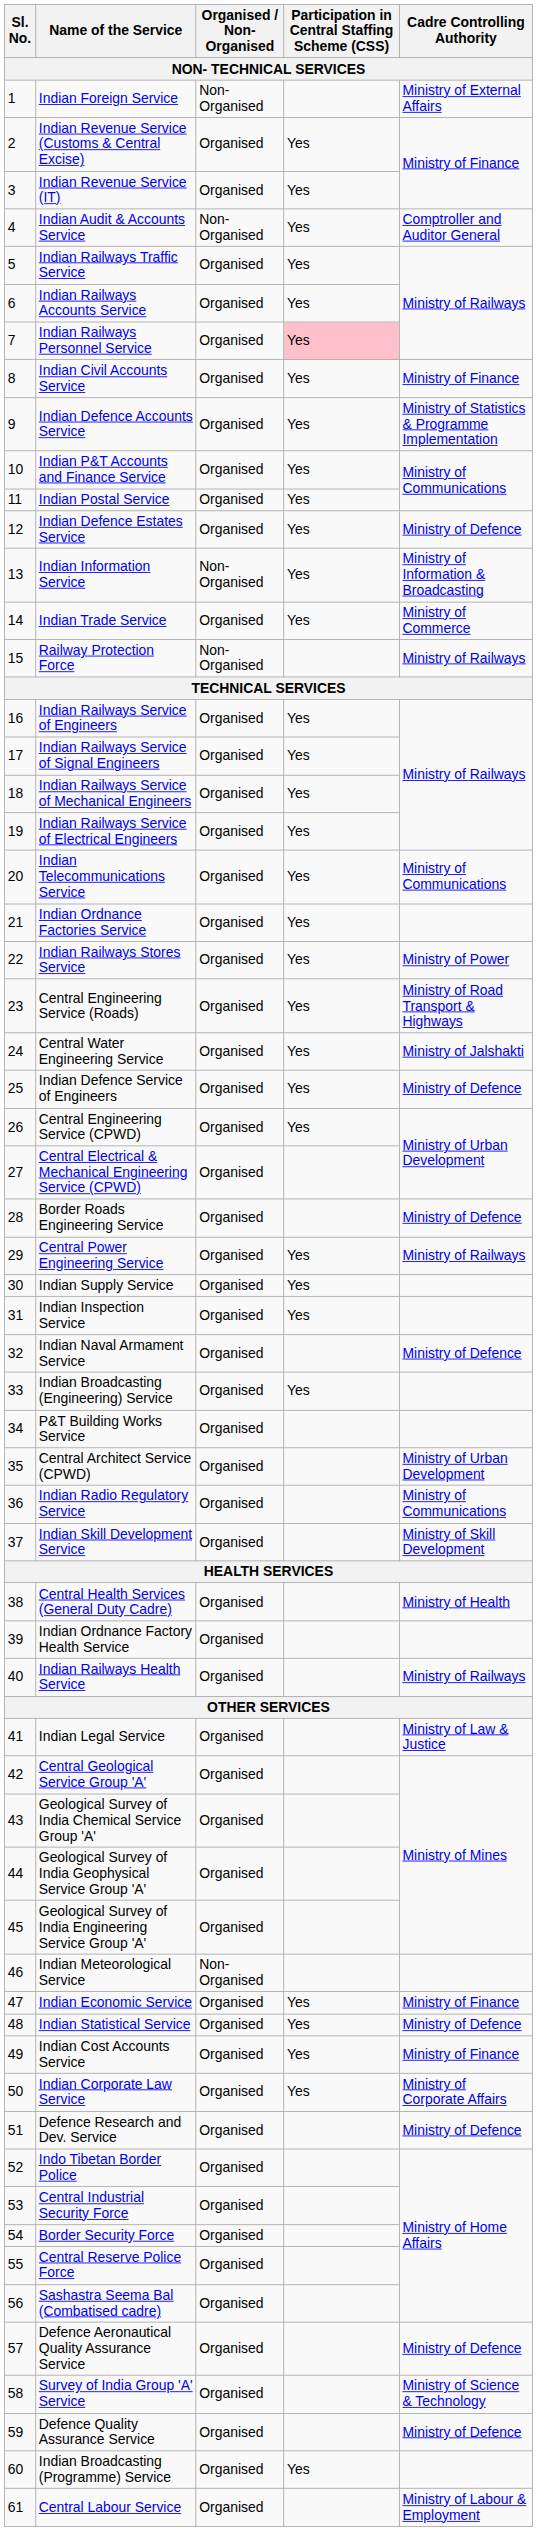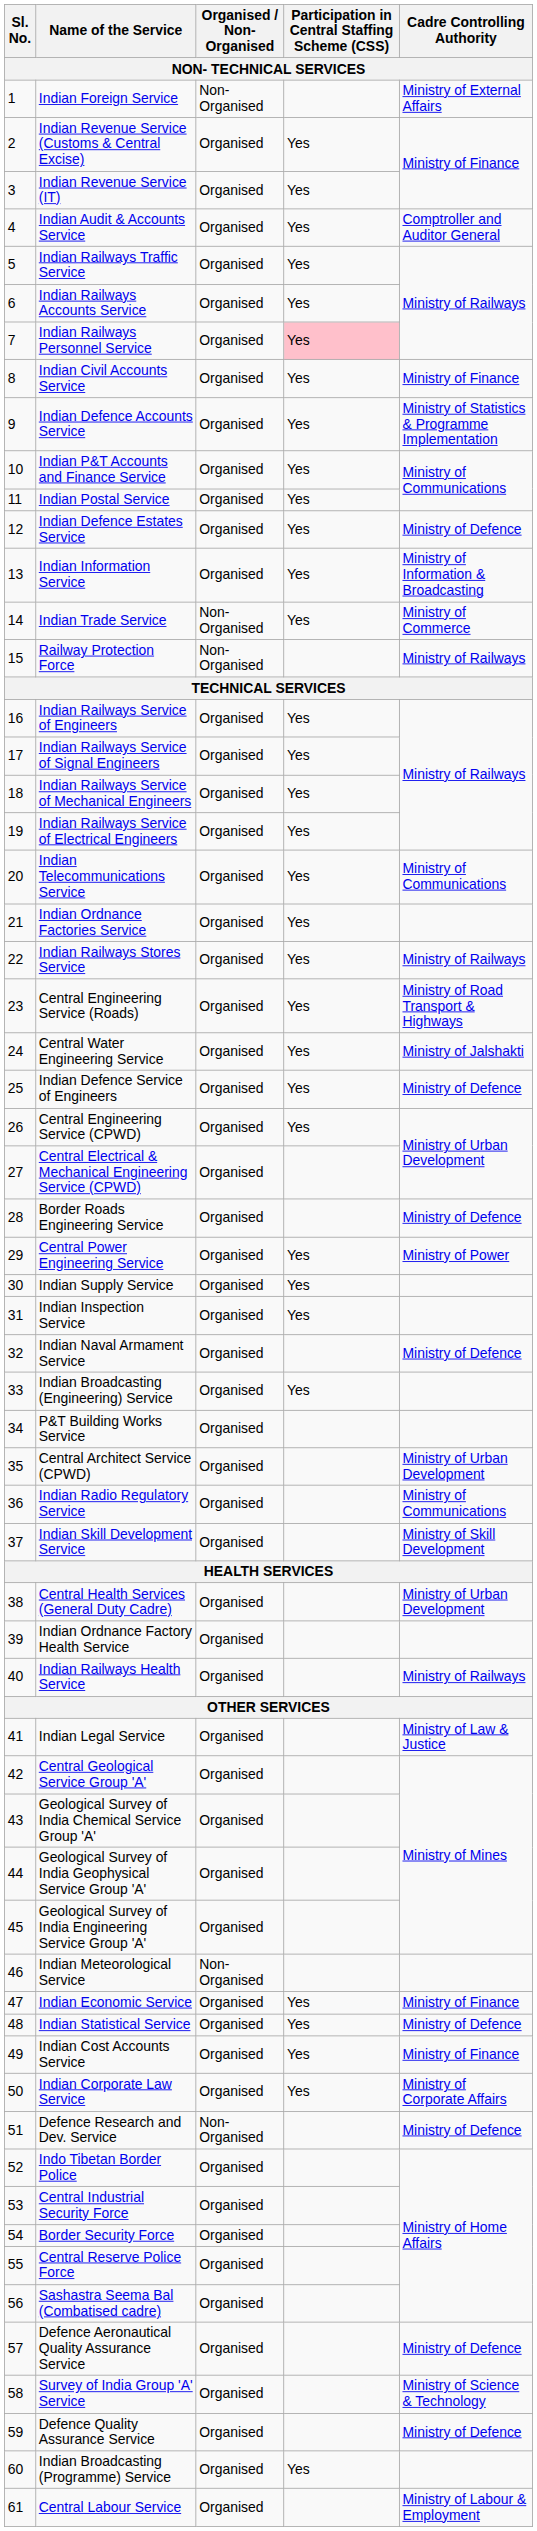 <table class="wikitable sortable">
 <tr>
 <th>Sl. No.</th>
 <th>Name of the Service</th>
 <th>Organised / Non-Organised</th>
 <th>Participation in Central Staffing Scheme (CSS)</th>
 <th>Cadre Controlling  Authority</th>
 </tr>
 <tr>
 <th colspan="5"><strong>NON- TECHNICAL SERVICES</strong></th>
 </tr>
 <tr>
 <td>1</td>
 <td><a href='#'>Indian Foreign Service</a></td>
 <td>Non-Organised</td>
 <td></td>
 <td><a href='#'>Ministry of External Affairs</a></td>
 </tr>
 <tr>
 <td>2</td>
 <td><a href='#'>Indian Revenue Service (Customs & Central Excise)</a></td>
 <td>Organised</td>
 <td>Yes</td>
 <td rowspan="2"><a href='#'>Ministry of Finance</a></td>
 </tr>
 <tr>
 <td>3</td>
 <td><a href='#'>Indian Revenue Service (IT)</a></td>
 <td>Organised</td>
 <td>Yes</td>
 </tr>
 <tr>
 <td>4</td>
 <td><a href='#'>Indian Audit & Accounts Service</a></td>
-<td>Non-Organised</td>
+<td>Organised</td>
 <td>Yes</td>
 <td><a href='#'>Comptroller and Auditor General</a></td>
 </tr>
 <tr>
 <td>5</td>
 <td><a href='#'>Indian Railways Traffic Service</a></td>
 <td>Organised</td>
 <td>Yes</td>
 <td rowspan="3"><a href='#'>Ministry of Railways</a></td>
 </tr>
 <tr>
 <td>6</td>
 <td><a href='#'>Indian Railways Accounts Service</a></td>
 <td>Organised</td>
 <td>Yes</td>
 </tr>
 <tr>
 <td>7</td>
 <td><a href='#'>Indian Railways Personnel Service</a></td>
 <td>Organised</td>
 <td style="background: pink;">Yes</td>
 </tr>
 <tr>
 <td>8</td>
 <td><a href='#'>Indian Civil Accounts Service</a></td>
 <td>Organised</td>
 <td>Yes</td>
 <td><a href='#'>Ministry of Finance</a></td>
 </tr>
 <tr>
 <td>9</td>
 <td><a href='#'>Indian Defence Accounts Service</a></td>
 <td>Organised</td>
 <td>Yes</td>
 <td><a href='#'>Ministry of Statistics & Programme Implementation</a></td>
 </tr>
 <tr>
 <td>10</td>
 <td><a href='#'>Indian P&T Accounts and Finance Service</a></td>
 <td>Organised</td>
 <td>Yes</td>
 <td rowspan="2"><a href='#'>Ministry of Communications</a></td>
 </tr>
 <tr>
 <td>11</td>
 <td><a href='#'>Indian Postal Service</a></td>
 <td>Organised</td>
 <td>Yes</td>
 </tr>
 <tr>
 <td>12</td>
 <td><a href='#'>Indian Defence Estates Service</a></td>
 <td>Organised</td>
 <td>Yes</td>
 <td><a href='#'>Ministry of Defence</a></td>
 </tr>
 <tr>
 <td>13</td>
 <td><a href='#'>Indian Information Service</a></td>
-<td>Non-Organised</td>
+<td>Organised</td>
 <td>Yes</td>
 <td><a href='#'>Ministry of Information & Broadcasting</a></td>
 </tr>
 <tr>
 <td>14</td>
 <td><a href='#'>Indian Trade Service</a></td>
-<td>Organised</td>
+<td>Non-Organised</td>
 <td>Yes</td>
 <td><a href='#'>Ministry of Commerce</a></td>
 </tr>
 <tr>
 <td>15</td>
 <td><a href='#'>Railway Protection Force</a></td>
 <td>Non-Organised</td>
 <td></td>
 <td><a href='#'>Ministry of Railways</a></td>
 </tr>
 <tr>
 <th colspan="5"><strong>TECHNICAL SERVICES</strong></th>
 </tr>
 <tr>
 <td>16</td>
 <td><a href='#'>Indian Railways Service of Engineers</a></td>
 <td>Organised</td>
 <td>Yes</td>
 <td rowspan="4"><a href='#'>Ministry of Railways</a></td>
 </tr>
 <tr>
 <td>17</td>
 <td><a href='#'>Indian Railways Service of Signal Engineers</a></td>
 <td>Organised</td>
 <td>Yes</td>
 </tr>
 <tr>
 <td>18</td>
 <td><a href='#'>Indian Railways Service of Mechanical Engineers</a></td>
 <td>Organised</td>
 <td>Yes</td>
 </tr>
 <tr>
 <td>19</td>
 <td><a href='#'>Indian Railways Service of Electrical Engineers</a></td>
 <td>Organised</td>
 <td>Yes</td>
 </tr>
 <tr>
 <td>20</td>
 <td><a href='#'>Indian Telecommunications Service</a></td>
 <td>Organised</td>
 <td>Yes</td>
 <td><a href='#'>Ministry of Communications</a></td>
 </tr>
 <tr>
 <td>21</td>
 <td><a href='#'>Indian Ordnance Factories Service</a></td>
 <td>Organised</td>
 <td>Yes</td>
 <td></td>
 </tr>
 <tr>
 <td>22</td>
 <td><a href='#'>Indian Railways Stores Service</a></td>
 <td>Organised</td>
 <td>Yes</td>
-<td><a href='#'>Ministry of Power</a></td>
+<td><a href='#'>Ministry of Railways</a></td>
 </tr>
 <tr>
 <td>23</td>
 <td>Central Engineering Service (Roads)</td>
 <td>Organised</td>
 <td>Yes</td>
 <td><a href='#'>Ministry of Road Transport & Highways</a></td>
 </tr>
 <tr>
 <td>24</td>
 <td>Central Water Engineering Service</td>
 <td>Organised</td>
 <td>Yes</td>
 <td><a href='#'>Ministry of Jalshakti</a></td>
 </tr>
 <tr>
 <td>25</td>
 <td>Indian Defence Service of Engineers</td>
 <td>Organised</td>
 <td>Yes</td>
 <td><a href='#'>Ministry of Defence</a></td>
 </tr>
 <tr>
 <td>26</td>
 <td>Central Engineering Service (CPWD)</td>
 <td>Organised</td>
 <td>Yes</td>
 <td rowspan="2"><a href='#'>Ministry of Urban Development</a></td>
 </tr>
 <tr>
 <td>27</td>
 <td><a href='#'>Central Electrical & Mechanical Engineering Service (CPWD)</a></td>
 <td>Organised</td>
 <td></td>
 </tr>
 <tr>
 <td>28</td>
 <td>Border Roads Engineering Service</td>
 <td>Organised</td>
 <td></td>
 <td><a href='#'>Ministry of Defence</a></td>
 </tr>
 <tr>
 <td>29</td>
 <td><a href='#'>Central Power Engineering Service</a></td>
 <td>Organised</td>
 <td>Yes</td>
-<td><a href='#'>Ministry of Railways</a></td>
+<td><a href='#'>Ministry of Power</a></td>
 </tr>
 <tr>
 <td>30</td>
 <td>Indian Supply Service</td>
 <td>Organised</td>
 <td>Yes</td>
 <td></td>
 </tr>
 <tr>
 <td>31</td>
 <td>Indian Inspection Service</td>
 <td>Organised</td>
 <td>Yes</td>
 <td></td>
 </tr>
 <tr>
 <td>32</td>
 <td>Indian Naval Armament Service</td>
 <td>Organised</td>
 <td></td>
 <td><a href='#'>Ministry of Defence</a></td>
 </tr>
 <tr>
 <td>33</td>
 <td>Indian Broadcasting (Engineering) Service</td>
 <td>Organised</td>
 <td>Yes</td>
 <td></td>
 </tr>
 <tr>
 <td>34</td>
 <td>P&T Building Works Service</td>
 <td>Organised</td>
 <td></td>
 <td></td>
 </tr>
 <tr>
 <td>35</td>
 <td>Central Architect Service (CPWD)</td>
 <td>Organised</td>
 <td></td>
 <td><a href='#'>Ministry of Urban Development</a></td>
 </tr>
 <tr>
 <td>36</td>
 <td><a href='#'>Indian Radio Regulatory Service</a></td>
 <td>Organised</td>
 <td></td>
 <td><a href='#'>Ministry of Communications</a></td>
 </tr>
 <tr>
 <td>37</td>
 <td><a href='#'>Indian Skill Development Service</a></td>
 <td>Organised</td>
 <td></td>
 <td><a href='#'>Ministry of Skill Development</a></td>
 </tr>
 <tr>
 <th colspan="5"><strong>HEALTH SERVICES</strong></th>
 </tr>
 <tr>
 <td>38</td>
 <td><a href='#'>Central Health Services (General Duty Cadre)</a></td>
 <td>Organised</td>
 <td></td>
-<td><a href='#'>Ministry of Health</a></td>
+<td><a href='#'>Ministry of Urban Development</a></td>
 </tr>
 <tr>
 <td>39</td>
 <td>Indian Ordnance Factory Health Service</td>
 <td>Organised</td>
 <td></td>
 <td></td>
 </tr>
 <tr>
 <td>40</td>
 <td><a href='#'>Indian Railways Health Service</a></td>
 <td>Organised</td>
 <td></td>
 <td><a href='#'>Ministry of Railways</a></td>
 </tr>
 <tr>
 <th colspan="5"><strong>OTHER SERVICES</strong></th>
 </tr>
 <tr>
 <td>41</td>
 <td>Indian Legal Service</td>
 <td>Organised</td>
 <td></td>
 <td><a href='#'>Ministry of Law & Justice</a></td>
 </tr>
 <tr>
 <td>42</td>
 <td><a href='#'>Central Geological Service Group 'A'</a></td>
 <td>Organised</td>
 <td></td>
 <td rowspan="4"><a href='#'>Ministry of Mines</a></td>
 </tr>
 <tr>
 <td>43</td>
 <td>Geological Survey of India Chemical Service Group 'A'</td>
 <td>Organised</td>
 <td></td>
 </tr>
 <tr>
 <td>44</td>
 <td>Geological Survey of India Geophysical Service Group 'A'</td>
 <td>Organised</td>
 <td></td>
 </tr>
 <tr>
 <td>45</td>
 <td>Geological Survey of India Engineering Service Group 'A'</td>
 <td>Organised</td>
 <td></td>
 </tr>
 <tr>
 <td>46</td>
 <td>Indian Meteorological Service</td>
 <td>Non-Organised</td>
 <td></td>
 <td></td>
 </tr>
 <tr>
 <td>47</td>
 <td><a href='#'>Indian Economic Service</a></td>
 <td>Organised</td>
 <td>Yes</td>
 <td><a href='#'>Ministry of Finance</a></td>
 </tr>
 <tr>
 <td>48</td>
 <td><a href='#'>Indian Statistical Service</a></td>
 <td>Organised</td>
 <td>Yes</td>
 <td><a href='#'>Ministry of Defence</a></td>
 </tr>
 <tr>
 <td>49</td>
 <td>Indian Cost Accounts Service</td>
 <td>Organised</td>
 <td>Yes</td>
 <td><a href='#'>Ministry of Finance</a></td>
 </tr>
 <tr>
 <td>50</td>
 <td><a href='#'>Indian Corporate Law Service</a></td>
 <td>Organised</td>
 <td>Yes</td>
 <td><a href='#'>Ministry of Corporate Affairs</a></td>
 </tr>
 <tr>
 <td>51</td>
 <td>Defence Research and Dev. Service</td>
-<td>Organised</td>
+<td>Non-Organised</td>
 <td></td>
 <td><a href='#'>Ministry of Defence</a></td>
 </tr>
 <tr>
 <td>52</td>
 <td><a href='#'>Indo Tibetan Border Police</a></td>
 <td>Organised</td>
 <td></td>
 <td rowspan="5"><a href='#'>Ministry of Home Affairs</a></td>
 </tr>
 <tr>
 <td>53</td>
 <td><a href='#'>Central Industrial Security Force</a></td>
 <td>Organised</td>
 <td></td>
 </tr>
 <tr>
 <td>54</td>
 <td><a href='#'>Border Security Force</a></td>
 <td>Organised</td>
 <td></td>
 </tr>
 <tr>
 <td>55</td>
 <td><a href='#'>Central Reserve Police Force</a></td>
 <td>Organised</td>
 <td></td>
 </tr>
 <tr>
 <td>56</td>
 <td><a href='#'>Sashastra Seema Bal (Combatised cadre)</a></td>
 <td>Organised</td>
 <td></td>
 </tr>
 <tr>
 <td>57</td>
 <td>Defence Aeronautical Quality Assurance Service</td>
 <td>Organised</td>
 <td></td>
 <td><a href='#'>Ministry of Defence</a></td>
 </tr>
 <tr>
 <td>58</td>
 <td><a href='#'>Survey of India Group 'A' Service</a></td>
 <td>Organised</td>
 <td></td>
 <td><a href='#'>Ministry of Science & Technology</a></td>
 </tr>
 <tr>
 <td>59</td>
 <td>Defence Quality Assurance Service</td>
 <td>Organised</td>
 <td></td>
 <td><a href='#'>Ministry of Defence</a></td>
 </tr>
 <tr>
 <td>60</td>
 <td>Indian Broadcasting (Programme) Service</td>
 <td>Organised</td>
 <td>Yes</td>
 <td></td>
 </tr>
 <tr>
 <td>61</td>
 <td><a href='#'>Central Labour Service</a></td>
 <td>Organised</td>
 <td></td>
 <td><a href='#'>Ministry of Labour & Employment</a></td>
 </tr>
 </table>
